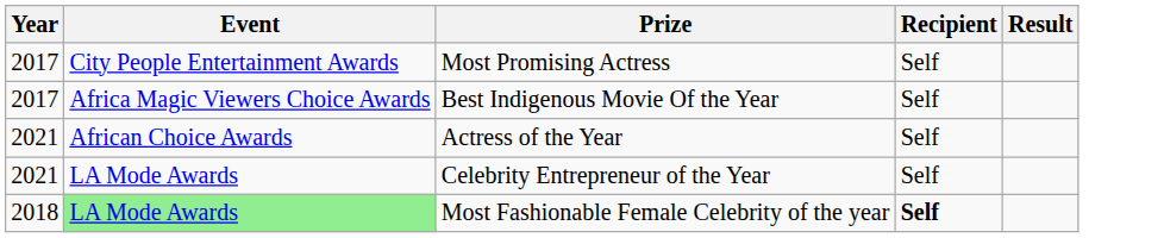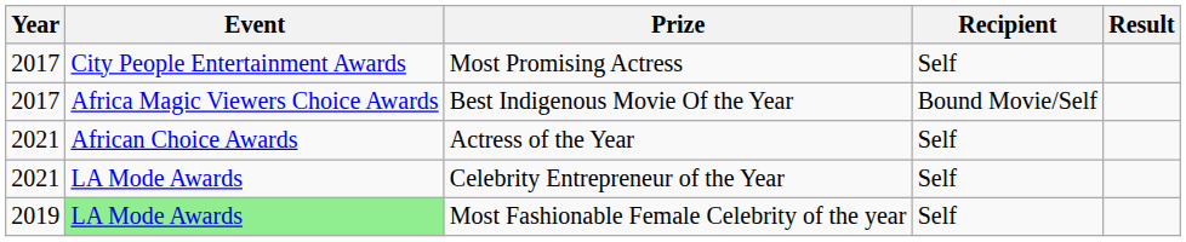 <table class="wikitable">
 <tr>
 <th>Year</th>
 <th>Event</th>
 <th>Prize</th>
 <th>Recipient</th>
 <th>Result</th>
 </tr>
 <tr>
 <td>2017</td>
 <td><a href='#'>City People Entertainment Awards</a></td>
 <td>Most Promising Actress</td>
 <td>Self</td>
 <td></td>
 </tr>
 <tr>
 <td>2017</td>
 <td><a href='#'>Africa Magic Viewers Choice Awards</a></td>
 <td>Best Indigenous Movie Of the Year</td>
-<td>Self</td>
+<td>Bound Movie/Self</td>
 <td></td>
 </tr>
 <tr>
 <td>2021</td>
 <td><a href='#'>African Choice Awards</a></td>
 <td>Actress of the Year</td>
 <td>Self</td>
 <td><br></td>
 </tr>
 <tr>
 <td>2021</td>
 <td><a href='#'>LA Mode Awards</a></td>
 <td>Celebrity Entrepreneur of the Year</td>
 <td>Self</td>
 <td><br></td>
 </tr>
 <tr>
-<td>2018</td>
+<td>2019</td>
 <td style="background: lightgreen;"><a href='#'>LA Mode Awards</a></td>
 <td>Most Fashionable Female Celebrity of the year</td>
-<td><strong>Self</strong></td>
+<td>Self</td>
 <td><br></td>
 </tr>
 </table>
